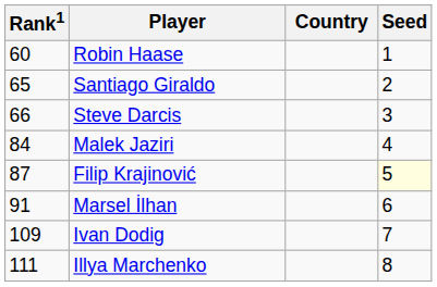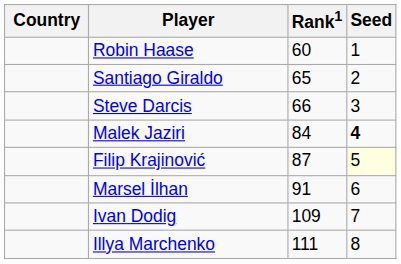 <table class="sortable wikitable">
 <tr>
+<th width="70">Country</th>
+<th width="175">Player</th>
 <th>Rank<sup>1</sup></th>
-<th width="175">Player</th>
-<th width="70">Country</th>
 <th>Seed</th>
 </tr>
 <tr>
+<td></td>
+<td><a href='#'>Robin Haase</a></td>
 <td>60</td>
-<td><a href='#'>Robin Haase</a></td>
-<td></td>
 <td>1</td>
 </tr>
 <tr>
+<td></td>
+<td><a href='#'>Santiago Giraldo</a></td>
 <td>65</td>
-<td><a href='#'>Santiago Giraldo</a></td>
-<td></td>
 <td>2</td>
 </tr>
 <tr>
+<td></td>
+<td><a href='#'>Steve Darcis</a></td>
 <td>66</td>
-<td><a href='#'>Steve Darcis</a></td>
-<td></td>
 <td>3</td>
 </tr>
 <tr>
+<td></td>
+<td><a href='#'>Malek Jaziri</a></td>
 <td>84</td>
-<td><a href='#'>Malek Jaziri</a></td>
-<td></td>
-<td>4</td>
+<td><strong>4</strong></td>
 </tr>
 <tr>
+<td></td>
+<td><a href='#'>Filip Krajinović</a></td>
 <td>87</td>
-<td><a href='#'>Filip Krajinović</a></td>
-<td></td>
 <td style="background: lightyellow;">5</td>
 </tr>
 <tr>
+<td></td>
+<td><a href='#'>Marsel İlhan</a></td>
 <td>91</td>
-<td><a href='#'>Marsel İlhan</a></td>
-<td></td>
 <td>6</td>
 </tr>
 <tr>
+<td></td>
+<td><a href='#'>Ivan Dodig</a></td>
 <td>109</td>
-<td><a href='#'>Ivan Dodig</a></td>
-<td></td>
 <td>7</td>
 </tr>
 <tr>
+<td></td>
+<td><a href='#'>Illya Marchenko</a></td>
 <td>111</td>
-<td><a href='#'>Illya Marchenko</a></td>
-<td></td>
 <td>8</td>
 </tr>
 </table>
